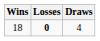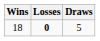 <table class="wikitable">
 <tr>
 <th>Wins</th>
 <th>Losses</th>
 <th>Draws</th>
 </tr>
 <tr>
 <td align=center>18</td>
 <td align=center><strong>0</strong></td>
-<td align=center>4</td>
+<td align=center>5</td>
 </tr>
 </table>
